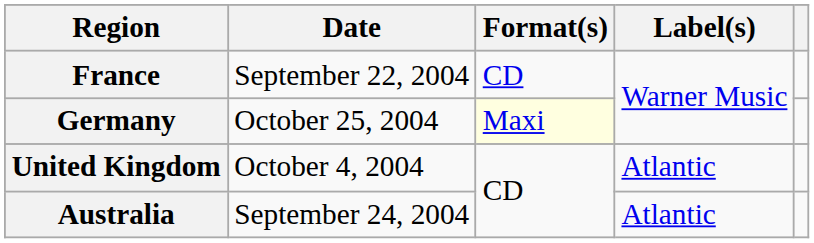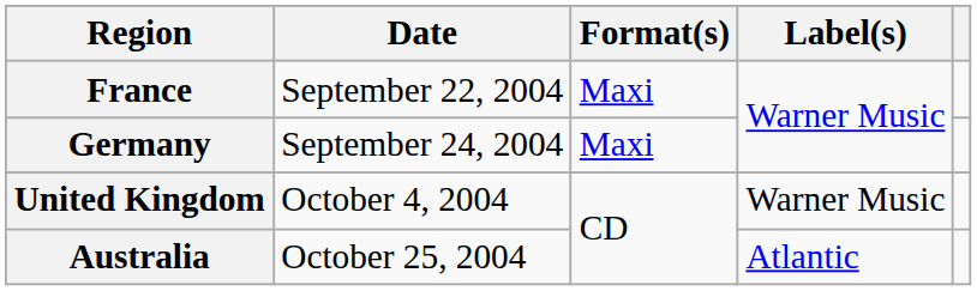 <table class="wikitable sortable plainrowheaders">
 <tr>
 <th scope="col">Region</th>
 <th scope="col">Date</th>
 <th scope="col">Format(s)</th>
 <th scope="col">Label(s)</th>
 <th scope="col"></th>
 </tr>
 <tr>
 <th scope="row">France</th>
 <td>September 22, 2004</td>
-<td><a href='#'>CD</a></td>
+<td><a href='#'>Maxi</a></td>
 <td rowspan="2"><a href='#'>Warner Music</a></td>
 <td></td>
 </tr>
 <tr>
 <th scope="row">Germany</th>
-<td>October 25, 2004</td>
-<td style="background: lightyellow;"><a href='#'>Maxi</a></td>
+<td>September 24, 2004</td>
+<td><a href='#'>Maxi</a></td>
 <td></td>
 </tr>
 <tr>
 <th scope="row">United Kingdom</th>
 <td>October 4, 2004</td>
 <td rowspan="2">CD</td>
-<td><a href='#'>Atlantic</a></td>
+<td>Warner Music</td>
 <td></td>
 </tr>
 <tr>
 <th scope="row">Australia</th>
-<td>September 24, 2004</td>
+<td>October 25, 2004</td>
 <td><a href='#'>Atlantic</a></td>
 <td></td>
 </tr>
 </table>
